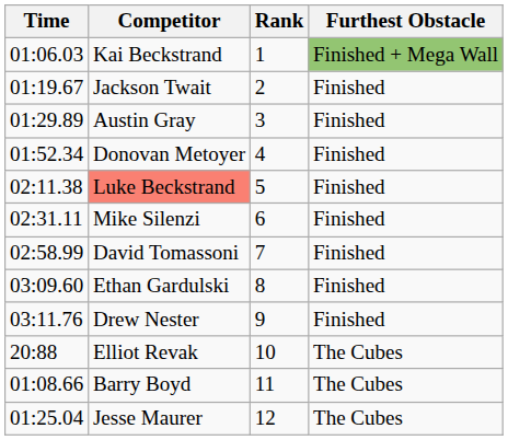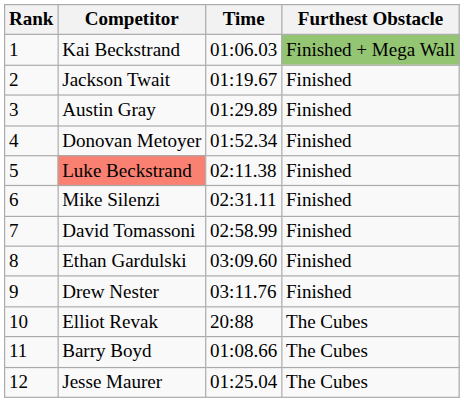 <table class="wikitable sortable mw-collapsible">
 <tr>
+<th width="5">Rank</th>
+<th>Competitor</th>
 <th>Time</th>
-<th>Competitor</th>
-<th width="5">Rank</th>
 <th>Furthest Obstacle</th>
 </tr>
 <tr>
+<td>1</td>
+<td>Kai Beckstrand</td>
 <td>01:06.03</td>
-<td>Kai Beckstrand</td>
-<td>1</td>
 <td style="background-color:#93C572">Finished + Mega Wall</td>
 </tr>
 <tr>
+<td>2</td>
+<td>Jackson Twait</td>
 <td>01:19.67</td>
-<td>Jackson Twait</td>
-<td>2</td>
 <td>Finished</td>
 </tr>
 <tr>
+<td>3</td>
+<td>Austin Gray</td>
 <td>01:29.89</td>
-<td>Austin Gray</td>
-<td>3</td>
 <td>Finished</td>
 </tr>
 <tr>
+<td>4</td>
+<td>Donovan Metoyer</td>
 <td>01:52.34</td>
-<td>Donovan Metoyer</td>
-<td>4</td>
 <td>Finished</td>
 </tr>
 <tr>
+<td>5</td>
+<td style="background-color:#FA8072">Luke Beckstrand</td>
 <td>02:11.38</td>
-<td style="background-color:#FA8072">Luke Beckstrand</td>
-<td>5</td>
 <td>Finished</td>
 </tr>
 <tr>
+<td>6</td>
+<td>Mike Silenzi</td>
 <td>02:31.11</td>
-<td>Mike Silenzi</td>
-<td>6</td>
 <td>Finished</td>
 </tr>
 <tr>
+<td>7</td>
+<td>David Tomassoni</td>
 <td>02:58.99</td>
-<td>David Tomassoni</td>
-<td>7</td>
 <td>Finished</td>
 </tr>
 <tr>
+<td>8</td>
+<td>Ethan Gardulski</td>
 <td>03:09.60</td>
-<td>Ethan Gardulski</td>
-<td>8</td>
 <td>Finished</td>
 </tr>
 <tr>
+<td>9</td>
+<td>Drew Nester</td>
 <td>03:11.76</td>
-<td>Drew Nester</td>
-<td>9</td>
 <td>Finished</td>
 </tr>
 <tr>
+<td>10</td>
+<td>Elliot Revak</td>
 <td>20:88</td>
-<td>Elliot Revak</td>
-<td>10</td>
 <td>The Cubes</td>
 </tr>
 <tr>
+<td>11</td>
+<td>Barry Boyd</td>
 <td>01:08.66</td>
-<td>Barry Boyd</td>
-<td>11</td>
 <td>The Cubes</td>
 </tr>
 <tr>
+<td>12</td>
+<td>Jesse Maurer</td>
 <td>01:25.04</td>
-<td>Jesse Maurer</td>
-<td>12</td>
 <td>The Cubes</td>
 </tr>
 </table>
